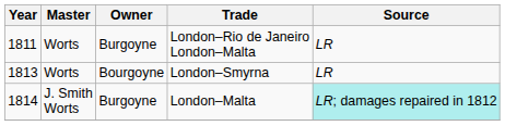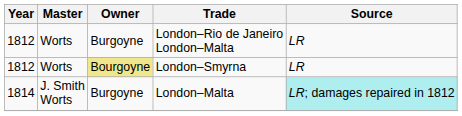 <table class="sortable wikitable">
 <tr>
 <th>Year</th>
 <th>Master</th>
 <th>Owner</th>
 <th>Trade</th>
 <th>Source</th>
 </tr>
 <tr>
-<td>1811</td>
+<td>1812</td>
 <td>Worts</td>
 <td>Burgoyne</td>
 <td>London–Rio de Janeiro<br>London–Malta</td>
 <td><em>LR</em></td>
 </tr>
 <tr>
-<td>1813</td>
+<td>1812</td>
 <td>Worts</td>
-<td>Bourgoyne</td>
+<td style="background: khaki;">Bourgoyne</td>
 <td>London–Smyrna</td>
 <td><em>LR</em></td>
 </tr>
 <tr>
 <td>1814</td>
 <td>J. Smith<br>Worts</td>
 <td>Burgoyne</td>
 <td>London–Malta</td>
 <td style="background: paleturquoise;"><em>LR</em>; damages repaired in 1812</td>
 </tr>
 <tr>
 </tr>
 </table>
